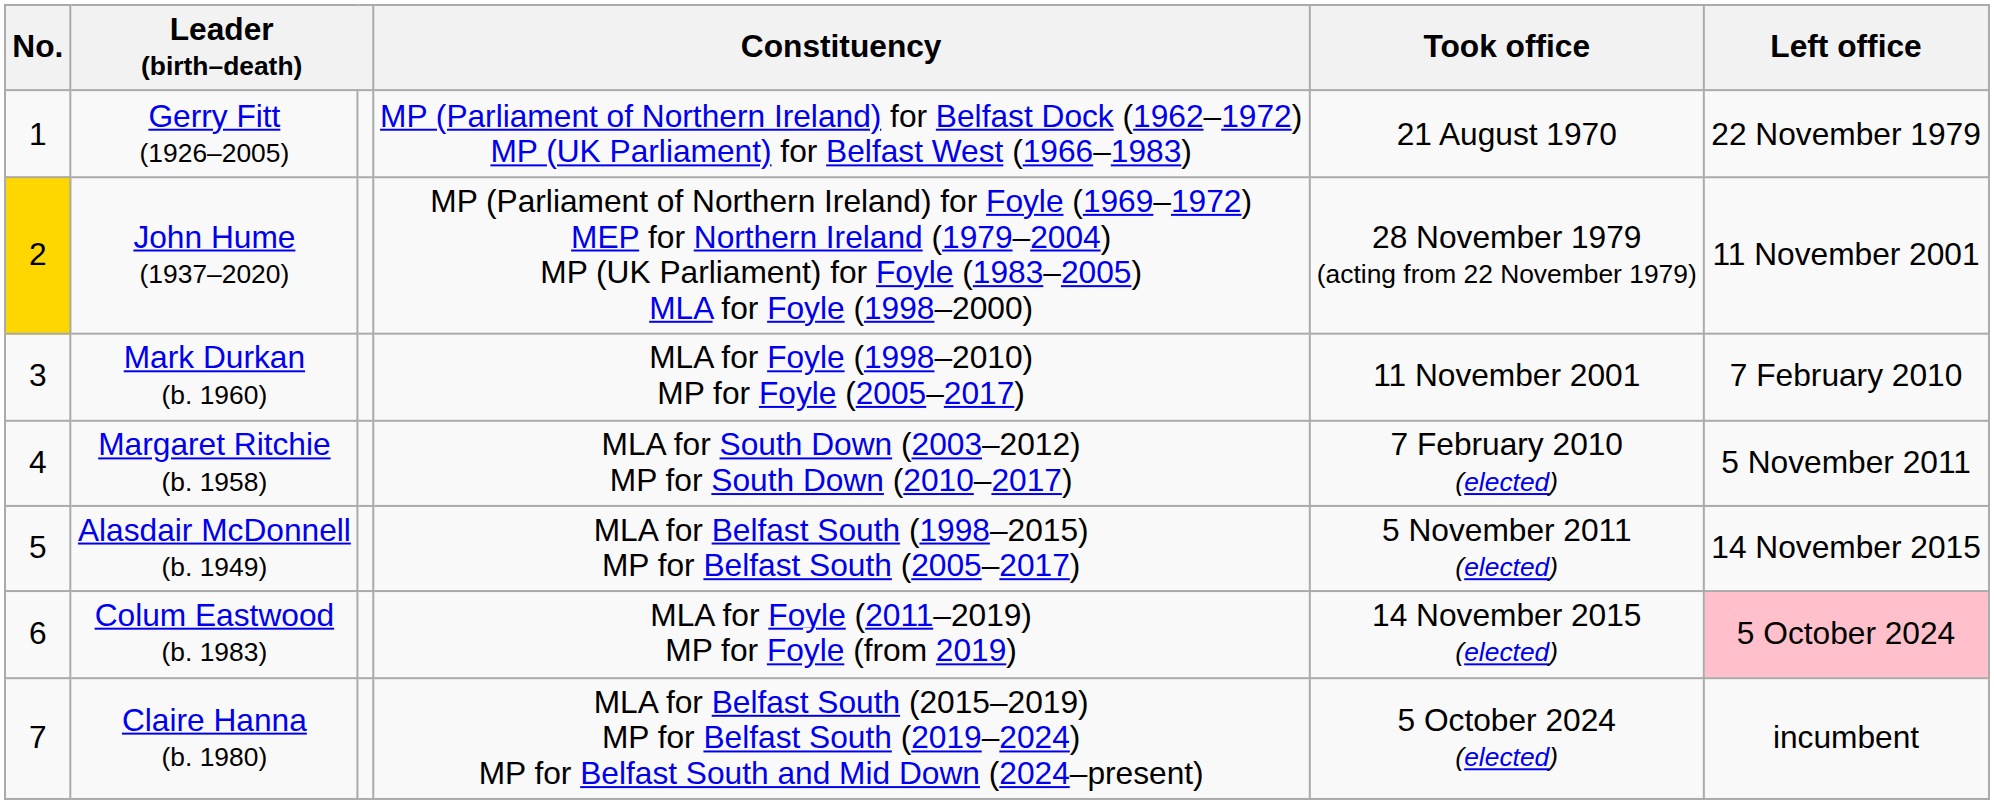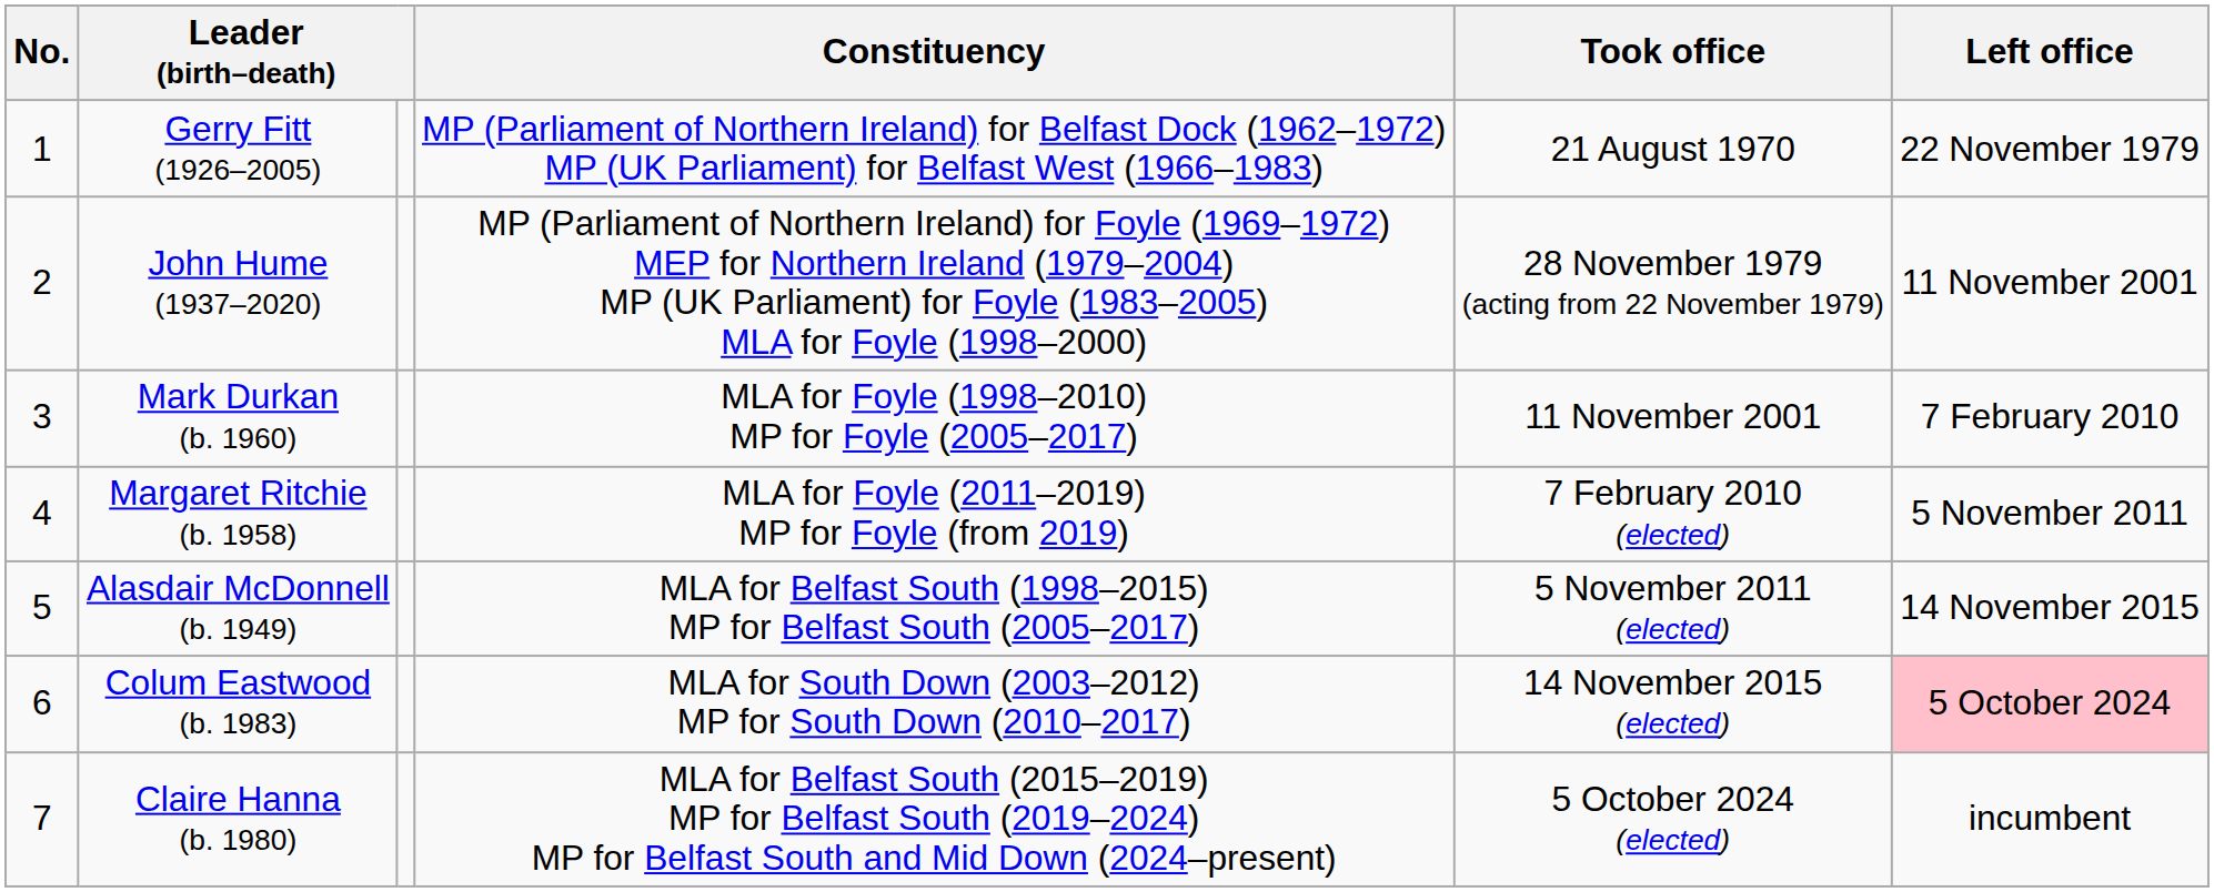 <table class="wikitable sortable" style="text-align:center">
 <tr>
 <th>No.</th>
 <th colspan="2">Leader<br><small>(birth–death)</small></th>
 <th>Constituency</th>
 <th>Took office</th>
 <th>Left office</th>
 </tr>
 <tr>
 <td>1</td>
 <td><a href='#'>Gerry Fitt</a><br><small>(1926–2005)</small></td>
 <td></td>
 <td><a href='#'>MP (Parliament of Northern Ireland)</a> for <a href='#'>Belfast Dock</a> (<a href='#'>1962</a>–<a href='#'>1972</a>)<br><a href='#'>MP (UK Parliament)</a> for <a href='#'>Belfast West</a> (<a href='#'>1966</a>–<a href='#'>1983</a>)</td>
 <td>21 August 1970</td>
 <td>22 November 1979</td>
 </tr>
 <tr>
-<td style="background: gold;">2</td>
+<td>2</td>
 <td><a href='#'>John Hume</a><br><small>(1937–2020)</small></td>
 <td></td>
 <td>MP (Parliament of Northern Ireland) for <a href='#'>Foyle</a> (<a href='#'>1969</a>–<a href='#'>1972</a>)<br><a href='#'>MEP</a> for <a href='#'>Northern Ireland</a> (<a href='#'>1979</a>–<a href='#'>2004</a>)<br>MP (UK Parliament) for <a href='#'>Foyle</a> (<a href='#'>1983</a>–<a href='#'>2005</a>)<br><a href='#'>MLA</a> for <a href='#'>Foyle</a> (<a href='#'>1998</a>–2000)</td>
 <td>28 November 1979<br><small>(acting from 22 November 1979)</small></td>
 <td>11 November 2001</td>
 </tr>
 <tr>
 <td>3</td>
 <td><a href='#'>Mark Durkan</a><br><small>(b. 1960)</small></td>
 <td></td>
 <td>MLA for <a href='#'>Foyle</a> (<a href='#'>1998</a>–2010)<br>MP for <a href='#'>Foyle</a> (<a href='#'>2005</a>–<a href='#'>2017</a>)</td>
 <td>11 November 2001</td>
 <td>7 February 2010</td>
 </tr>
 <tr>
 <td>4</td>
 <td><a href='#'>Margaret Ritchie</a><br><small>(b. 1958)</small></td>
 <td></td>
-<td>MLA for <a href='#'>South Down</a> (<a href='#'>2003</a>–2012)<br>MP for <a href='#'>South Down</a> (<a href='#'>2010</a>–<a href='#'>2017</a>)</td>
+<td>MLA for <a href='#'>Foyle</a> (<a href='#'>2011</a>–2019)<br>MP for <a href='#'>Foyle</a> (from <a href='#'>2019</a>)</td>
 <td>7 February 2010<br><small><em>(<a href='#'>elected</a>)</em></small></td>
 <td>5 November 2011</td>
 </tr>
 <tr>
 <td>5</td>
 <td><a href='#'>Alasdair McDonnell</a><br><small>(b. 1949)</small></td>
 <td></td>
 <td>MLA for <a href='#'>Belfast South</a> (<a href='#'>1998</a>–2015)<br>MP for <a href='#'>Belfast South</a> (<a href='#'>2005</a>–<a href='#'>2017</a>)</td>
 <td>5 November 2011<br><small><em>(<a href='#'>elected</a>)</em></small></td>
 <td>14 November 2015</td>
 </tr>
 <tr>
 <td>6</td>
 <td><a href='#'>Colum Eastwood</a><br><small>(b. 1983)</small></td>
 <td></td>
-<td>MLA for <a href='#'>Foyle</a> (<a href='#'>2011</a>–2019)<br>MP for <a href='#'>Foyle</a> (from <a href='#'>2019</a>)</td>
+<td>MLA for <a href='#'>South Down</a> (<a href='#'>2003</a>–2012)<br>MP for <a href='#'>South Down</a> (<a href='#'>2010</a>–<a href='#'>2017</a>)</td>
 <td>14 November 2015<br><small><em>(<a href='#'>elected</a>)</em></small></td>
 <td style="background: pink;">5 October 2024</td>
 </tr>
 <tr>
 <td>7</td>
 <td><a href='#'>Claire Hanna</a><br><small>(b. 1980)</small></td>
 <td></td>
 <td>MLA for <a href='#'>Belfast South</a> (2015–2019)<br>MP for <a href='#'>Belfast South</a> (<a href='#'>2019</a>–<a href='#'>2024</a>)<br>MP for <a href='#'>Belfast South and Mid Down</a> (<a href='#'>2024</a>–present)</td>
 <td>5 October 2024<br><small><em>(<a href='#'>elected</a>)</em></small></td>
 <td>incumbent</td>
 </tr>
 </table>
